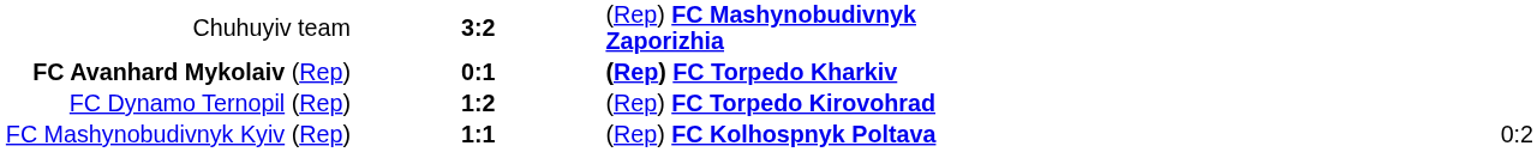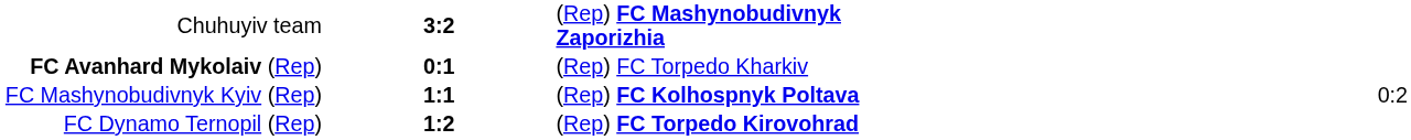 <table width=100% cellspacing=1>
 <tr>
 <th width=20%></th>
 <th width=12%></th>
 <th width=20%></th>
 <th></th>
 </tr>
 <tr style=font-size:90%>
 <td align=right>Chuhuyiv team</td>
 <td align=center><strong>3:2</strong></td>
 <td>(<a href='#'>Rep</a>) <strong><a href='#'>FC Mashynobudivnyk Zaporizhia</a></strong></td>
 </tr>
 <tr style=font-size:90%>
 <td align=right><strong>FC Avanhard Mykolaiv</strong> (<a href='#'>Rep</a>)</td>
 <td align=center><strong>0:1</strong></td>
-<td><strong>(<a href='#'>Rep</a>) <a href='#'>FC Torpedo Kharkiv</a></strong></td>
+<td>(<a href='#'>Rep</a>) <a href='#'>FC Torpedo Kharkiv</a></td>
+</tr>
+<tr style=font-size:90%>
+<td align=right><a href='#'>FC Mashynobudivnyk Kyiv</a> (<a href='#'>Rep</a>)</td>
+<td align=center><strong>1:1</strong></td>
+<td>(<a href='#'>Rep</a>) <strong><a href='#'>FC Kolhospnyk Poltava</a></strong></td>
+<td align=center>0:2 </td>
 </tr>
 <tr style=font-size:90%>
 <td align=right><a href='#'>FC Dynamo Ternopil</a> (<a href='#'>Rep</a>)</td>
 <td align=center><strong>1:2</strong></td>
 <td>(<a href='#'>Rep</a>) <strong><a href='#'>FC Torpedo Kirovohrad</a></strong></td>
 <td align=center></td>
 </tr>
-<tr style=font-size:90%>
-<td align=right><a href='#'>FC Mashynobudivnyk Kyiv</a> (<a href='#'>Rep</a>)</td>
-<td align=center><strong>1:1</strong></td>
-<td>(<a href='#'>Rep</a>) <strong><a href='#'>FC Kolhospnyk Poltava</a></strong></td>
-<td align=center>0:2 </td>
-</tr>
 </table>
